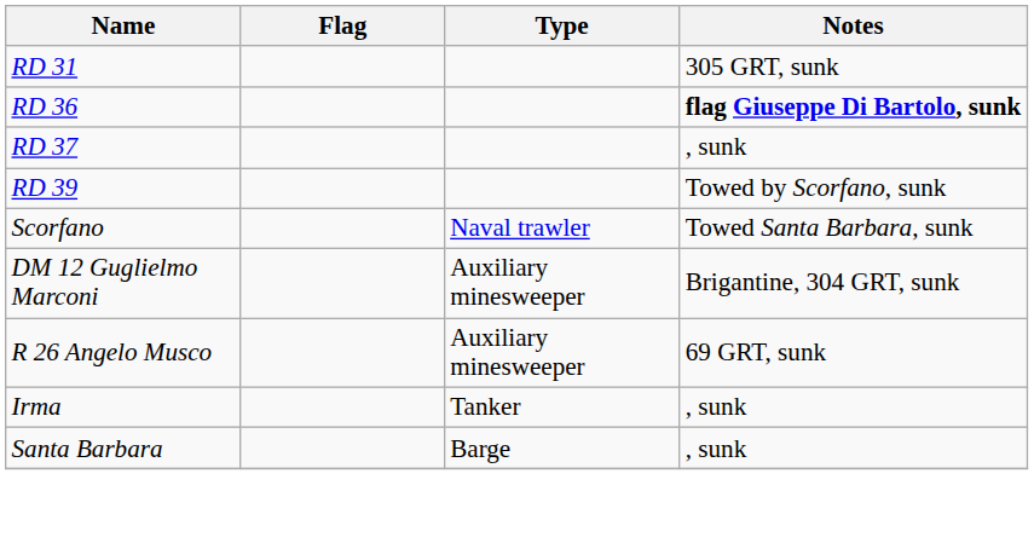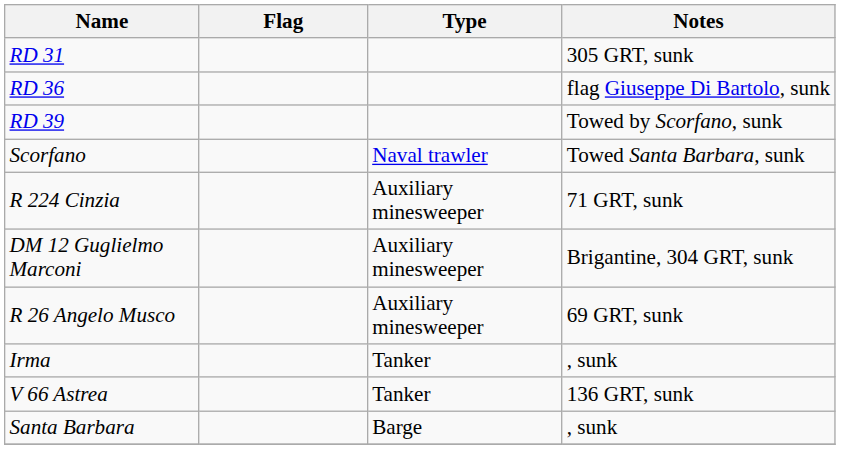 <table class="wikitable sortable">
 <tr>
 <th scope="col" width="140px">Name</th>
 <th scope="col" width="120px">Flag</th>
 <th scope="col" width="140px">Type</th>
 <th>Notes</th>
 </tr>
 <tr>
 <td align="left"><a href='#'><em>RD 31</em></a></td>
 <td align="left"></td>
 <td align="left"></td>
 <td align="left">305 GRT, sunk</td>
 </tr>
 <tr>
 <td align="left"><a href='#'><em>RD 36</em></a></td>
 <td align="left"></td>
 <td align="left"></td>
-<td align="left"><strong> flag <a href='#'>Giuseppe Di Bartolo</a>, sunk</strong></td>
-</tr>
-<tr>
-<td align="left"><a href='#'><em>RD 37</em></a></td>
-<td align="left"></td>
-<td align="left"></td>
-<td align="left">, sunk</td>
+<td align="left"> flag <a href='#'>Giuseppe Di Bartolo</a>, sunk</td>
 </tr>
 <tr>
 <td align="left"><a href='#'><em>RD 39</em></a></td>
 <td align="left"></td>
 <td align="left"></td>
 <td align="left">Towed by <em>Scorfano</em>, sunk</td>
 </tr>
 <tr>
 <td align="left"><em>Scorfano</em></td>
 <td align="left"></td>
 <td align="left"><a href='#'>Naval trawler</a></td>
 <td align="left">Towed <em>Santa Barbara</em>, sunk</td>
+</tr>
+<tr>
+<td align="left"><em>R 224 Cinzia</em></td>
+<td align="left"></td>
+<td align="left">Auxiliary minesweeper</td>
+<td align="left">71 GRT, sunk</td>
 </tr>
 <tr>
 <td align="left"><em>DM 12 Guglielmo Marconi</em></td>
 <td align="left"></td>
 <td align="left">Auxiliary minesweeper</td>
 <td align="left">Brigantine, 304 GRT, sunk</td>
 </tr>
 <tr>
 <td align="left"><em>R 26 Angelo Musco</em></td>
 <td align="left"></td>
 <td align="left">Auxiliary minesweeper</td>
 <td align="left">69 GRT, sunk</td>
 </tr>
 <tr>
 <td align="left"><em>Irma</em></td>
 <td align="left"></td>
 <td align="left">Tanker</td>
 <td align="left">, sunk</td>
 </tr>
 <tr>
+<td align="left"><em>V 66 Astrea</em></td>
+<td align="left"></td>
+<td align="left">Tanker</td>
+<td align="left">136 GRT, sunk</td>
+</tr>
+<tr>
 <td align="left"><em>Santa Barbara</em></td>
 <td align="left"></td>
 <td align="left">Barge</td>
 <td align="left">, sunk</td>
 </tr>
 <tr>
 </tr>
 </table>
